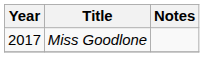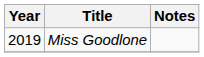 <table class="wikitable sortable">
 <tr>
 <th>Year</th>
 <th>Title</th>
 <th class="unsortable">Notes</th>
 </tr>
 <tr>
-<td>2017</td>
+<td>2019</td>
 <td><em>Miss Goodlone</em></td>
 <td></td>
 </tr>
 <tr>
 </tr>
 </table>
